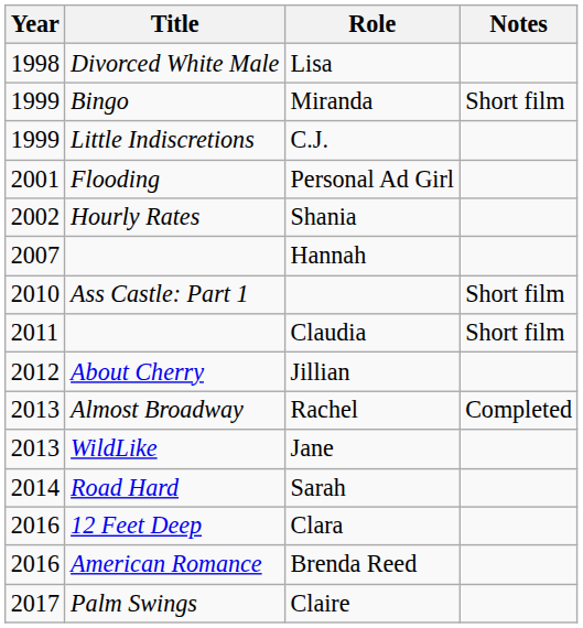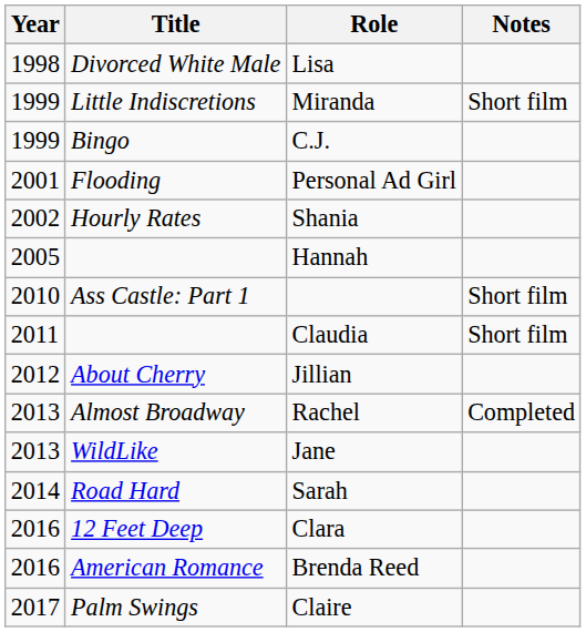 <table class="wikitable sortable">
 <tr>
 <th>Year</th>
 <th>Title</th>
 <th>Role</th>
 <th>Notes</th>
 </tr>
 <tr>
 <td>1998</td>
 <td><em>Divorced White Male</em></td>
 <td>Lisa</td>
 <td></td>
 </tr>
 <tr>
 <td>1999</td>
-<td><em>Bingo</em></td>
+<td><em>Little Indiscretions</em></td>
 <td>Miranda</td>
 <td>Short film</td>
 </tr>
 <tr>
 <td>1999</td>
-<td><em>Little Indiscretions</em></td>
+<td><em>Bingo</em></td>
 <td>C.J.</td>
 <td></td>
 </tr>
 <tr>
 <td>2001</td>
 <td><em>Flooding</em></td>
 <td>Personal Ad Girl</td>
 <td></td>
 </tr>
 <tr>
 <td>2002</td>
 <td><em>Hourly Rates</em></td>
 <td>Shania</td>
 <td></td>
 </tr>
 <tr>
-<td>2007</td>
+<td>2005</td>
 <td><em></em></td>
 <td>Hannah</td>
 <td></td>
 </tr>
 <tr>
 <td>2010</td>
 <td><em>Ass Castle: Part 1</em></td>
 <td></td>
 <td>Short film</td>
 </tr>
 <tr>
 <td>2011</td>
 <td><em></em></td>
 <td>Claudia</td>
 <td>Short film</td>
 </tr>
 <tr>
 <td>2012</td>
 <td><em><a href='#'>About Cherry</a></em></td>
 <td>Jillian</td>
 <td></td>
 </tr>
 <tr>
 <td>2013</td>
 <td><em>Almost Broadway</em></td>
 <td>Rachel</td>
 <td>Completed</td>
 </tr>
 <tr>
 <td>2013</td>
 <td><em><a href='#'>WildLike</a></em></td>
 <td>Jane</td>
 <td></td>
 </tr>
 <tr>
 <td>2014</td>
 <td><em><a href='#'>Road Hard</a></em></td>
 <td>Sarah</td>
 <td></td>
 </tr>
 <tr>
 <td>2016</td>
 <td><em><a href='#'>12 Feet Deep</a></em></td>
 <td>Clara</td>
 <td></td>
 </tr>
 <tr>
 <td>2016</td>
 <td><em><a href='#'>American Romance</a></em></td>
 <td>Brenda Reed</td>
 <td></td>
 </tr>
 <tr>
 <td>2017</td>
 <td><em>Palm Swings</em></td>
 <td>Claire</td>
 <td></td>
 </tr>
 </table>
